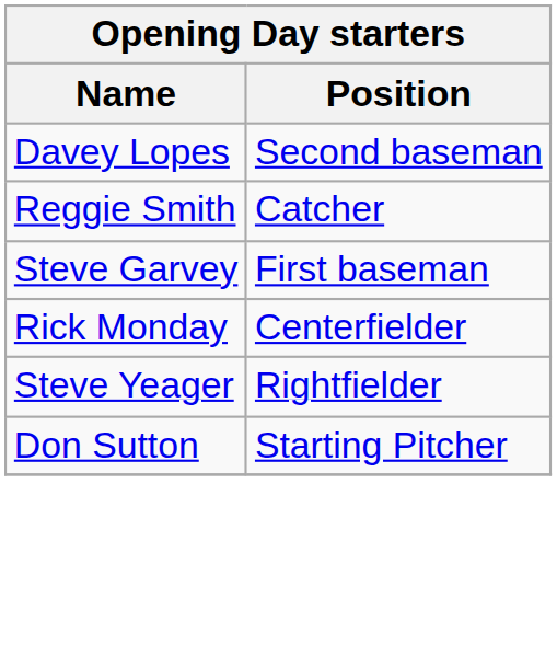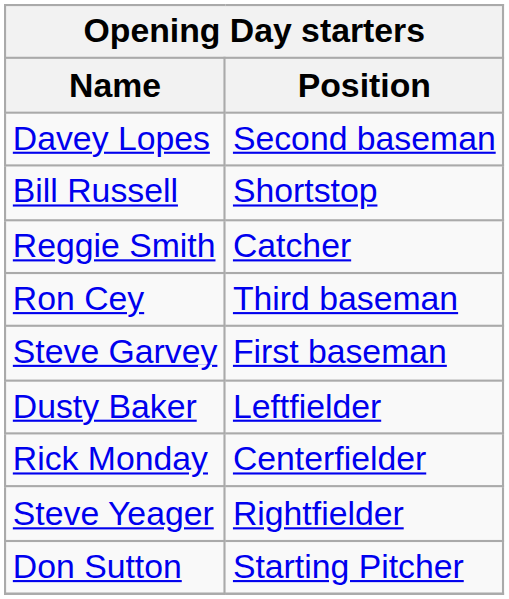 <table class="wikitable" style="text-align:left">
 <tr>
 <th colspan="2">Opening Day starters</th>
 </tr>
 <tr>
 <th>Name</th>
 <th>Position</th>
 </tr>
 <tr>
 <td><a href='#'>Davey Lopes</a></td>
 <td><a href='#'>Second baseman</a></td>
 </tr>
 <tr>
+<td><a href='#'>Bill Russell</a></td>
+<td><a href='#'>Shortstop</a></td>
+</tr>
+<tr>
 <td><a href='#'>Reggie Smith</a></td>
 <td><a href='#'>Catcher</a></td>
 </tr>
 <tr>
+<td><a href='#'>Ron Cey</a></td>
+<td><a href='#'>Third baseman</a></td>
+</tr>
+<tr>
 <td><a href='#'>Steve Garvey</a></td>
 <td><a href='#'>First baseman</a></td>
+</tr>
+<tr>
+<td><a href='#'>Dusty Baker</a></td>
+<td><a href='#'>Leftfielder</a></td>
 </tr>
 <tr>
 <td><a href='#'>Rick Monday</a></td>
 <td><a href='#'>Centerfielder</a></td>
 </tr>
 <tr>
 <td><a href='#'>Steve Yeager</a></td>
 <td><a href='#'>Rightfielder</a></td>
 </tr>
 <tr>
 <td><a href='#'>Don Sutton</a></td>
 <td><a href='#'>Starting Pitcher</a></td>
 </tr>
 <tr>
 </tr>
 </table>
